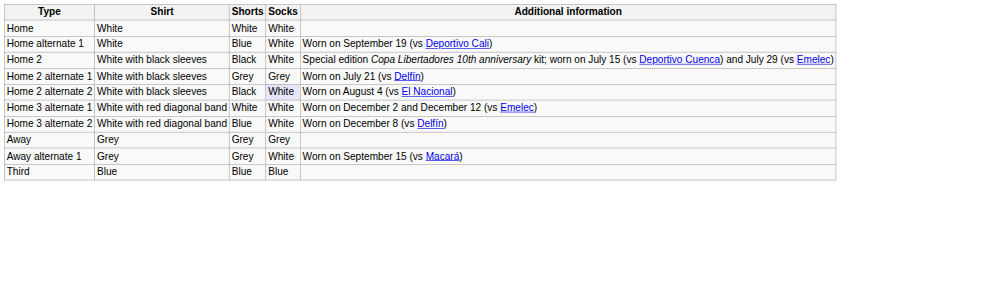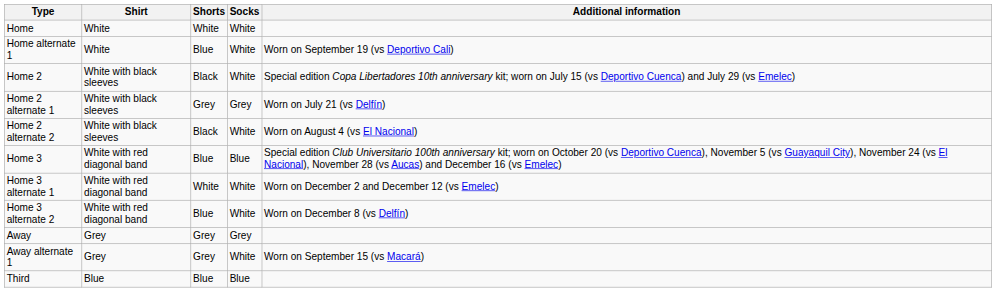 <table class="wikitable">
 <tr>
 <th>Type</th>
 <th>Shirt</th>
 <th>Shorts</th>
 <th>Socks</th>
 <th>Additional information</th>
 </tr>
 <tr>
 <td>Home</td>
 <td>White</td>
 <td>White</td>
 <td>White</td>
 <td></td>
 </tr>
 <tr>
 <td>Home alternate 1</td>
 <td>White</td>
 <td>Blue</td>
 <td>White</td>
 <td>Worn on September 19 (vs <a href='#'>Deportivo Cali</a>)</td>
 </tr>
 <tr>
 <td>Home 2</td>
 <td>White with black sleeves</td>
 <td>Black</td>
 <td>White</td>
 <td>Special edition <em>Copa Libertadores 10th anniversary</em> kit; worn on July 15 (vs <a href='#'>Deportivo Cuenca</a>) and July 29 (vs <a href='#'>Emelec</a>)</td>
 </tr>
 <tr>
 <td>Home 2 alternate 1</td>
 <td>White with black sleeves</td>
 <td>Grey</td>
 <td>Grey</td>
 <td>Worn on July 21 (vs <a href='#'>Delfín</a>)</td>
 </tr>
 <tr>
 <td>Home 2 alternate 2</td>
 <td>White with black sleeves</td>
 <td>Black</td>
-<td style="background: lavender;">White</td>
+<td>White</td>
 <td>Worn on August 4 (vs <a href='#'>El Nacional</a>)</td>
+</tr>
+<tr>
+<td>Home 3</td>
+<td>White with red diagonal band</td>
+<td>Blue</td>
+<td>Blue</td>
+<td>Special edition <em>Club Universitario 100th anniversary</em> kit; worn on October 20 (vs <a href='#'>Deportivo Cuenca</a>), November 5 (vs <a href='#'>Guayaquil City</a>), November 24 (vs <a href='#'>El Nacional</a>), November 28 (vs <a href='#'>Aucas</a>) and December 16 (vs <a href='#'>Emelec</a>)</td>
 </tr>
 <tr>
 <td>Home 3 alternate 1</td>
 <td>White with red diagonal band</td>
 <td>White</td>
 <td>White</td>
 <td>Worn on December 2 and December 12 (vs <a href='#'>Emelec</a>)</td>
 </tr>
 <tr>
 <td>Home 3 alternate 2</td>
 <td>White with red diagonal band</td>
 <td>Blue</td>
 <td>White</td>
 <td>Worn on December 8 (vs <a href='#'>Delfín</a>)</td>
 </tr>
 <tr>
 <td>Away</td>
 <td>Grey</td>
 <td>Grey</td>
 <td>Grey</td>
 <td></td>
 </tr>
 <tr>
 <td>Away alternate 1</td>
 <td>Grey</td>
 <td>Grey</td>
 <td>White</td>
 <td>Worn on September 15 (vs <a href='#'>Macará</a>)</td>
 </tr>
 <tr>
 <td>Third</td>
 <td>Blue</td>
 <td>Blue</td>
 <td>Blue</td>
 <td></td>
 </tr>
 </table>
